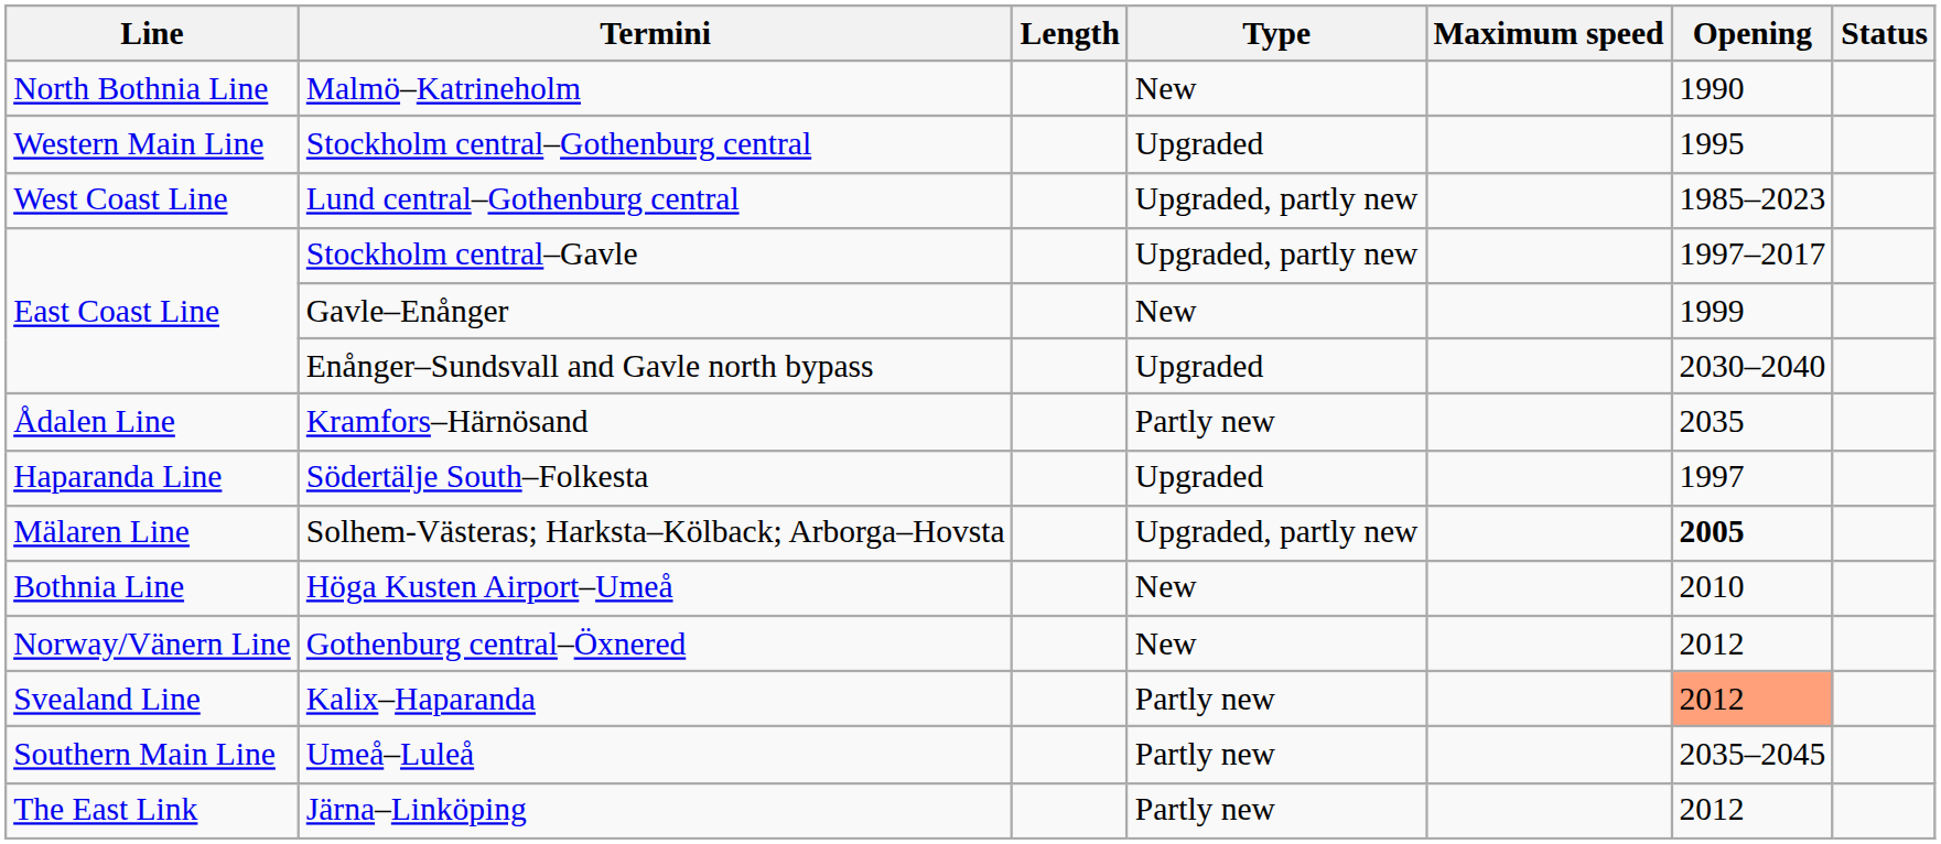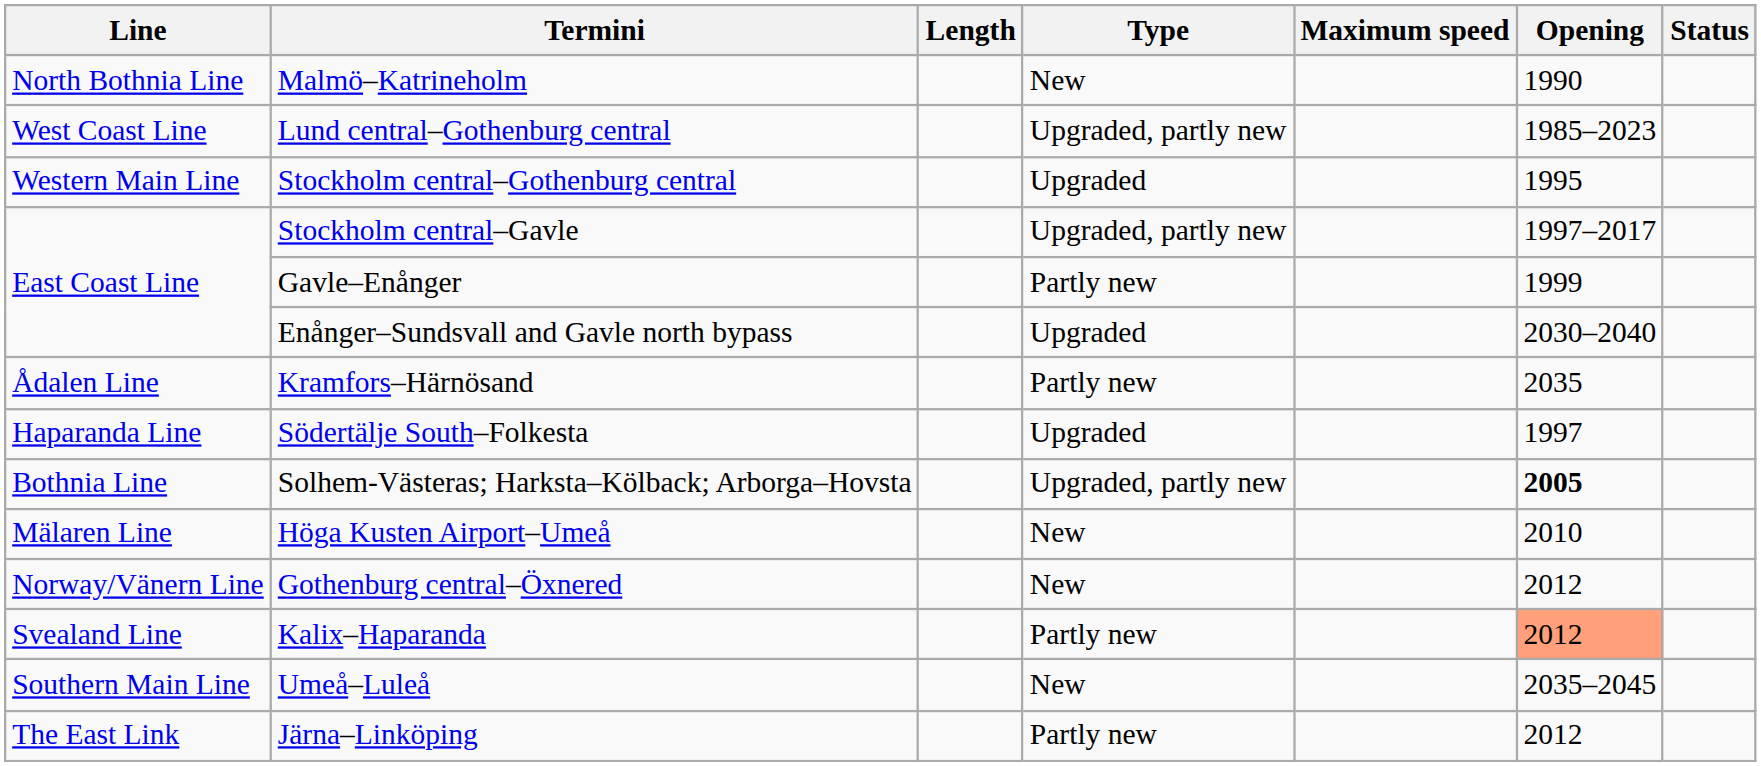 <table class="wikitable sortable static-row-numbers static-row-header-hash" style="font-size:small;">
 <tr>
 <th>Line</th>
 <th>Termini</th>
 <th data-sort-type="number">Length</th>
 <th>Type</th>
 <th>Maximum speed</th>
 <th>Opening</th>
 <th>Status</th>
 </tr>
 <tr>
 <td><a href='#'>North Bothnia Line</a></td>
 <td><a href='#'>Malmö</a>–<a href='#'>Katrineholm</a></td>
 <td></td>
 <td>New</td>
 <td></td>
 <td>1990</td>
 <td></td>
 </tr>
 <tr>
+<td><a href='#'>West Coast Line</a></td>
+<td><a href='#'>Lund central</a>–<a href='#'>Gothenburg central</a></td>
+<td></td>
+<td>Upgraded, partly new</td>
+<td></td>
+<td>1985–2023</td>
+<td></td>
+</tr>
+<tr>
 <td><a href='#'>Western Main Line</a></td>
 <td><a href='#'>Stockholm central</a>–<a href='#'>Gothenburg central</a></td>
 <td></td>
 <td>Upgraded</td>
 <td></td>
 <td>1995</td>
-<td></td>
-</tr>
-<tr>
-<td><a href='#'>West Coast Line</a></td>
-<td><a href='#'>Lund central</a>–<a href='#'>Gothenburg central</a></td>
-<td></td>
-<td>Upgraded, partly new</td>
-<td></td>
-<td>1985–2023</td>
 <td></td>
 </tr>
 <tr>
 <td rowspan="3"><a href='#'>East Coast Line</a></td>
 <td><a href='#'>Stockholm central</a>–Gavle</td>
 <td></td>
 <td>Upgraded, partly new</td>
 <td></td>
 <td>1997–2017</td>
 <td></td>
 </tr>
 <tr>
 <td>Gavle–Enånger</td>
 <td></td>
-<td>New</td>
+<td>Partly new</td>
 <td></td>
 <td>1999</td>
 <td></td>
 </tr>
 <tr>
 <td>Enånger–Sundsvall and Gavle north bypass</td>
 <td></td>
 <td>Upgraded</td>
 <td></td>
 <td>2030–2040</td>
 <td></td>
 </tr>
 <tr>
 <td><a href='#'>Ådalen Line</a></td>
 <td><a href='#'>Kramfors</a>–Härnösand</td>
 <td></td>
 <td>Partly new</td>
 <td></td>
 <td>2035</td>
 <td></td>
 </tr>
 <tr>
 <td><a href='#'>Haparanda Line</a></td>
 <td><a href='#'>Södertälje South</a>–Folkesta</td>
 <td></td>
 <td>Upgraded</td>
 <td></td>
 <td>1997</td>
 <td></td>
 </tr>
 <tr>
-<td><a href='#'>Mälaren Line</a></td>
+<td><a href='#'>Bothnia Line</a></td>
 <td>Solhem-Västeras; Harksta–Kölback; Arborga–Hovsta</td>
 <td></td>
 <td>Upgraded, partly new</td>
 <td></td>
 <td><strong>2005</strong></td>
 <td></td>
 </tr>
 <tr>
-<td><a href='#'>Bothnia Line</a></td>
+<td><a href='#'>Mälaren Line</a></td>
 <td><a href='#'>Höga Kusten Airport</a>–<a href='#'>Umeå</a></td>
 <td></td>
 <td>New</td>
 <td></td>
 <td>2010</td>
 <td></td>
 </tr>
 <tr>
 <td><a href='#'>Norway/Vänern Line</a></td>
 <td><a href='#'>Gothenburg central</a>–<a href='#'>Öxnered</a></td>
 <td></td>
 <td>New</td>
 <td></td>
 <td>2012</td>
 <td></td>
 </tr>
 <tr>
 <td><a href='#'>Svealand Line</a></td>
 <td><a href='#'>Kalix</a>–<a href='#'>Haparanda</a></td>
 <td></td>
 <td>Partly new</td>
 <td></td>
 <td style="background: lightsalmon;">2012</td>
 <td></td>
 </tr>
 <tr>
 <td><a href='#'>Southern Main Line</a></td>
 <td><a href='#'>Umeå</a>–<a href='#'>Luleå</a></td>
 <td></td>
-<td>Partly new</td>
+<td>New</td>
 <td></td>
 <td>2035–2045</td>
 <td></td>
 </tr>
 <tr>
 <td><a href='#'>The East Link</a></td>
 <td><a href='#'>Järna</a>–<a href='#'>Linköping</a></td>
 <td></td>
 <td>Partly new</td>
 <td></td>
 <td>2012</td>
 <td></td>
 </tr>
 </table>
